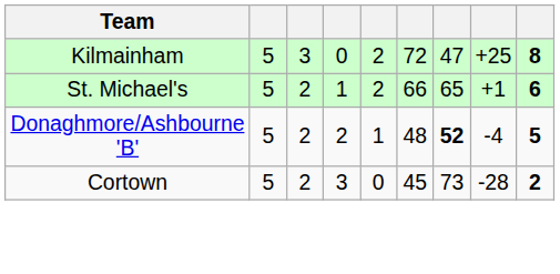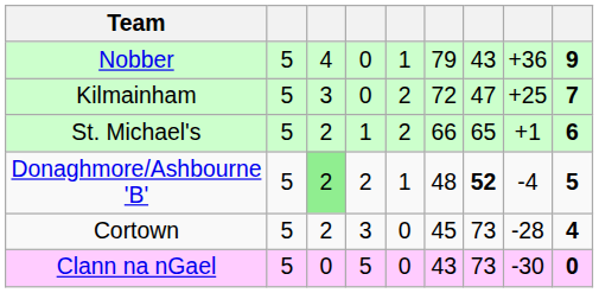 <table class="wikitable" style="text-align:center">
 <tr>
 <th style="width:175px;">Team</th>
 <th width="20"></th>
 <th width="20"></th>
 <th width="20"></th>
 <th width="20"></th>
 <th width="20"></th>
 <th width="20"></th>
 <th width="20"></th>
 <th width="20"></th>
 </tr>
 <tr style="background:#cfc;">
+<td><a href='#'>Nobber</a></td>
+<td>5</td>
+<td>4</td>
+<td>0</td>
+<td>1</td>
+<td>79</td>
+<td>43</td>
+<td>+36</td>
+<td><strong>9</strong></td>
+</tr>
+<tr style="background:#cfc;">
 <td>Kilmainham</td>
 <td>5</td>
 <td>3</td>
 <td>0</td>
 <td>2</td>
 <td>72</td>
 <td>47</td>
 <td>+25</td>
-<td><strong>8</strong></td>
+<td><strong>7</strong></td>
 </tr>
 <tr style="background:#cfc;">
 <td>St. Michael's</td>
 <td>5</td>
 <td>2</td>
 <td>1</td>
 <td>2</td>
 <td>66</td>
 <td>65</td>
 <td>+1</td>
 <td><strong>6</strong></td>
 </tr>
 <tr>
 <td><a href='#'>Donaghmore/Ashbourne 'B'</a></td>
 <td>5</td>
-<td>2</td>
+<td style="background: lightgreen;">2</td>
 <td>2</td>
 <td>1</td>
 <td>48</td>
 <td><strong>52</strong></td>
 <td>-4</td>
 <td><strong>5</strong></td>
 </tr>
 <tr>
 <td>Cortown</td>
 <td>5</td>
 <td>2</td>
 <td>3</td>
 <td>0</td>
 <td>45</td>
 <td>73</td>
 <td>-28</td>
-<td><strong>2</strong></td>
+<td><strong>4</strong></td>
+</tr>
+<tr style="background:#fcf;">
+<td><a href='#'>Clann na nGael</a></td>
+<td>5</td>
+<td>0</td>
+<td>5</td>
+<td>0</td>
+<td>43</td>
+<td>73</td>
+<td>-30</td>
+<td><strong>0</strong></td>
 </tr>
 </table>
